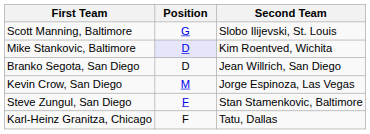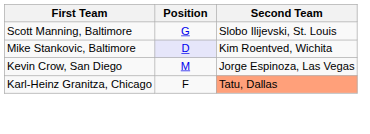 <table class="wikitable">
 <tr>
 <th>First Team</th>
 <th>  Position  </th>
 <th>Second Team</th>
 </tr>
 <tr>
 <td>Scott Manning, Baltimore</td>
 <td align=center><a href='#'>G</a></td>
 <td>Slobo Ilijevski, St. Louis</td>
 </tr>
 <tr>
 <td>Mike Stankovic, Baltimore</td>
 <td align=center style="background: lavender;"><a href='#'>D</a></td>
 <td>Kim Roentved, Wichita</td>
 </tr>
 <tr>
-<td>Branko Segota, San Diego</td>
-<td align=center>D</td>
-<td>Jean Willrich, San Diego</td>
-</tr>
-<tr>
 <td>Kevin Crow, San Diego</td>
 <td align=center><a href='#'>M</a></td>
 <td>Jorge Espinoza, Las Vegas</td>
 </tr>
 <tr>
-<td>Steve Zungul, San Diego</td>
-<td align=center><a href='#'>F</a></td>
-<td>Stan Stamenkovic, Baltimore</td>
-</tr>
-<tr>
 <td>Karl-Heinz Granitza, Chicago</td>
 <td align=center>F</td>
-<td>Tatu, Dallas</td>
+<td style="background: lightsalmon;">Tatu, Dallas</td>
 </tr>
 </table>
